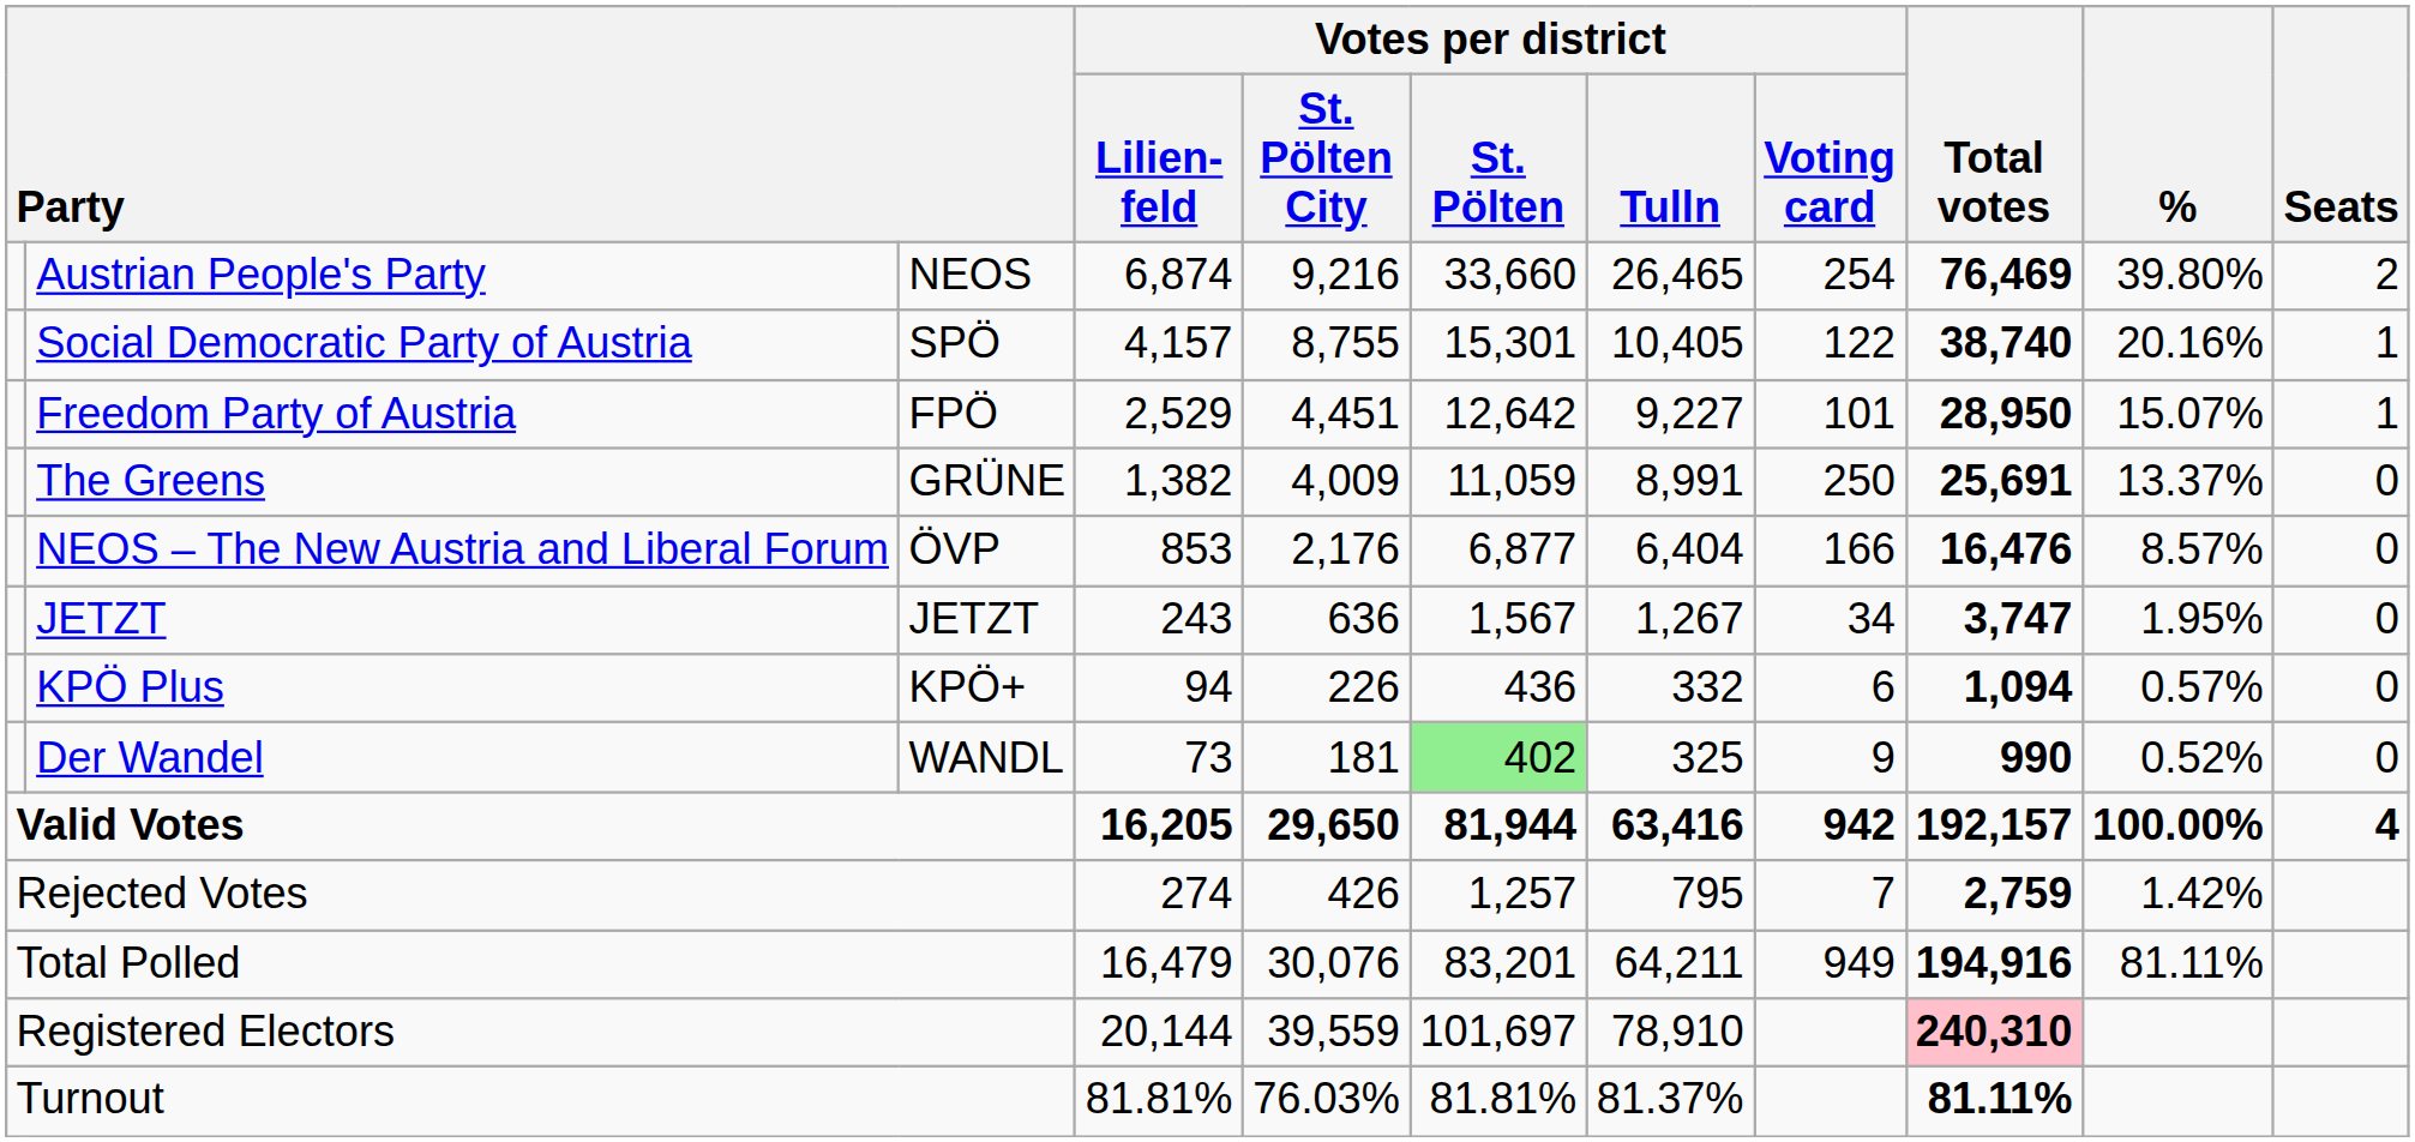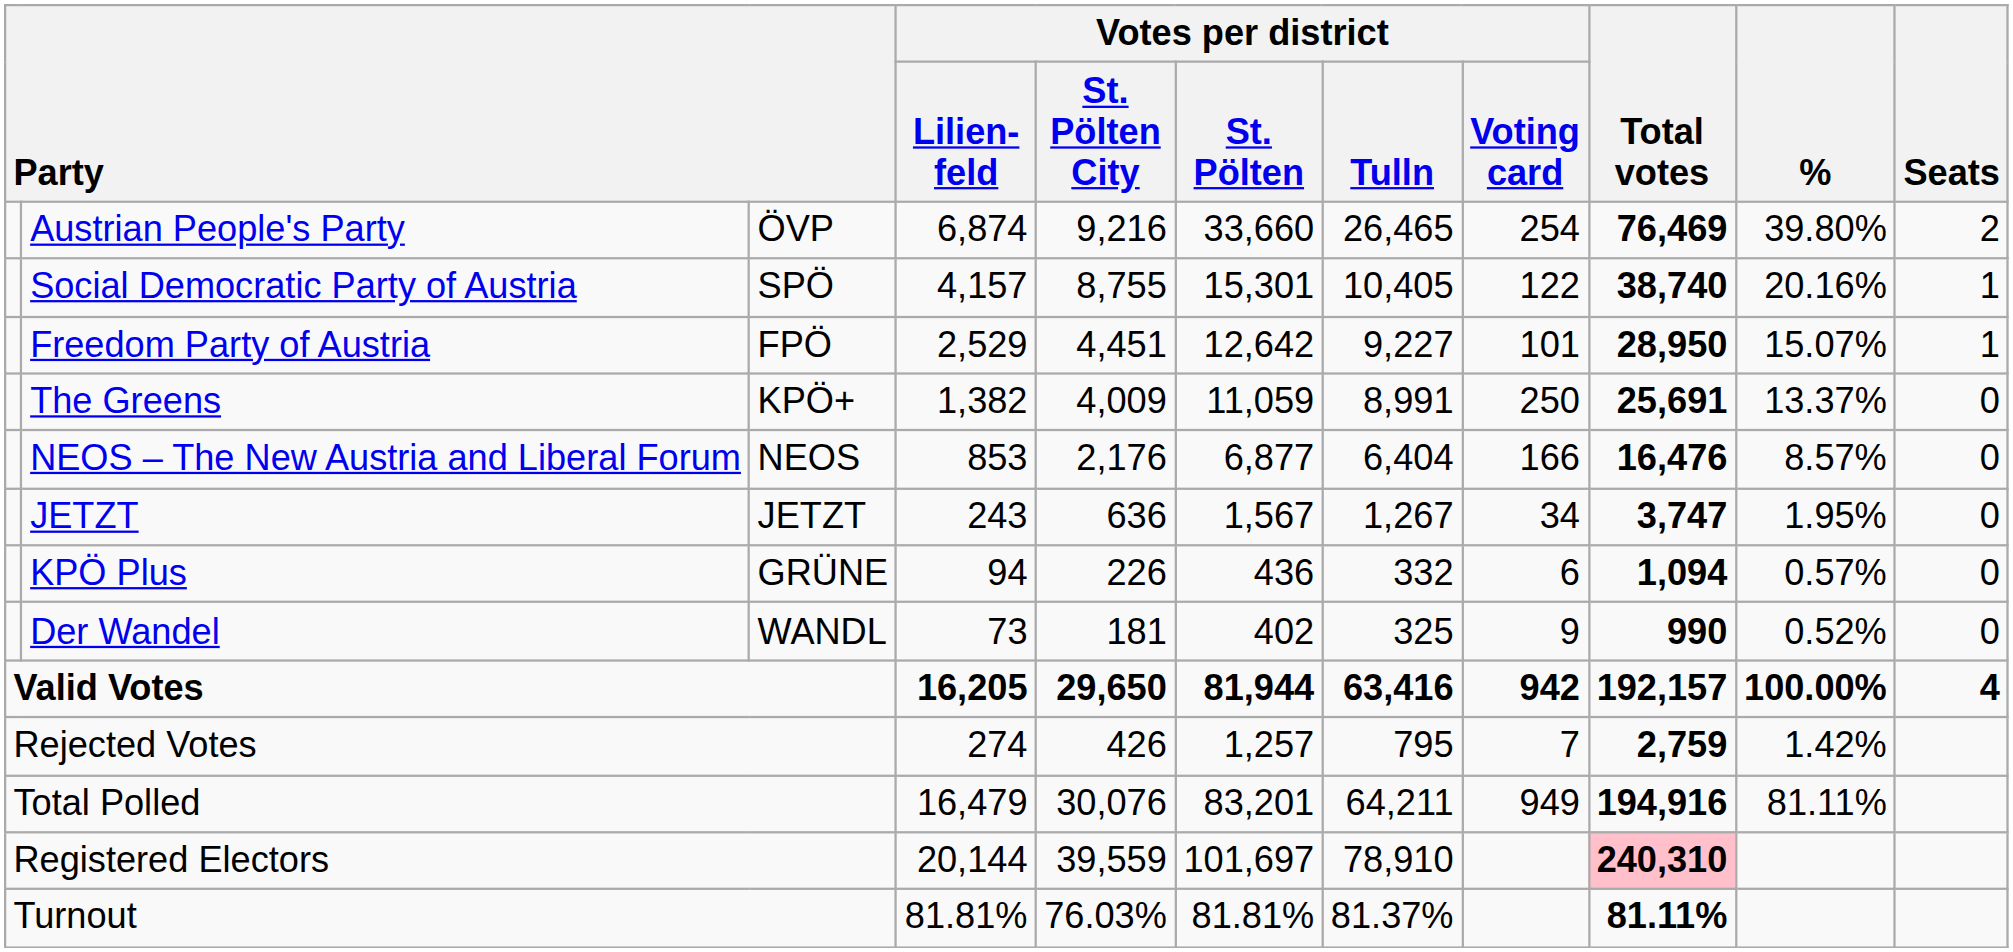 <table class="wikitable" border="1" style="text-align:right;">
 <tr>
 <th style="text-align:left;" valign=bottom rowspan=2 colspan=3>Party</th>
 <th colspan=5>Votes per district</th>
 <th align=center valign=bottom rowspan=2 width="50">Total<br>votes</th>
 <th align=center valign=bottom rowspan=2 width="50">%</th>
 <th align=center valign=bottom rowspan=2>Seats</th>
 </tr>
 <tr>
 <th align=center valign=bottom width="50"><a href='#'>Lilien-<br>feld</a></th>
 <th align=center valign=bottom width="50"><a href='#'>St.<br>Pölten<br>City</a></th>
 <th align=center valign=bottom width="50"><a href='#'>St.<br>Pölten</a></th>
 <th align=center valign=bottom width="50"><a href='#'>Tulln</a></th>
 <th align=center valign=bottom width="50"><a href='#'>Voting<br>card</a></th>
 </tr>
 <tr>
 <td></td>
 <td align=left><a href='#'>Austrian People's Party</a></td>
-<td align=left>NEOS</td>
+<td align=left>ÖVP</td>
 <td>6,874</td>
 <td>9,216</td>
 <td>33,660</td>
 <td>26,465</td>
 <td>254</td>
 <td><strong>76,469</strong></td>
 <td>39.80%</td>
 <td>2</td>
 </tr>
 <tr>
 <td></td>
 <td align=left><a href='#'>Social Democratic Party of Austria</a></td>
 <td align=left>SPÖ</td>
 <td>4,157</td>
 <td>8,755</td>
 <td>15,301</td>
 <td>10,405</td>
 <td>122</td>
 <td><strong>38,740</strong></td>
 <td>20.16%</td>
 <td>1</td>
 </tr>
 <tr>
 <td></td>
 <td align=left><a href='#'>Freedom Party of Austria</a></td>
 <td align=left>FPÖ</td>
 <td>2,529</td>
 <td>4,451</td>
 <td>12,642</td>
 <td>9,227</td>
 <td>101</td>
 <td><strong>28,950</strong></td>
 <td>15.07%</td>
 <td>1</td>
 </tr>
 <tr>
 <td></td>
 <td align=left><a href='#'>The Greens</a></td>
-<td align=left>GRÜNE</td>
+<td align=left>KPÖ+</td>
 <td>1,382</td>
 <td>4,009</td>
 <td>11,059</td>
 <td>8,991</td>
 <td>250</td>
 <td><strong>25,691</strong></td>
 <td>13.37%</td>
 <td>0</td>
 </tr>
 <tr>
 <td></td>
 <td align=left style="white-space: nowrap;"><a href='#'>NEOS – The New Austria and Liberal Forum</a></td>
-<td align=left>ÖVP</td>
+<td align=left>NEOS</td>
 <td>853</td>
 <td>2,176</td>
 <td>6,877</td>
 <td>6,404</td>
 <td>166</td>
 <td><strong>16,476</strong></td>
 <td>8.57%</td>
 <td>0</td>
 </tr>
 <tr>
 <td></td>
 <td align=left><a href='#'>JETZT</a></td>
 <td align=left>JETZT</td>
 <td>243</td>
 <td>636</td>
 <td>1,567</td>
 <td>1,267</td>
 <td>34</td>
 <td><strong>3,747</strong></td>
 <td>1.95%</td>
 <td>0</td>
 </tr>
 <tr>
 <td></td>
 <td align=left><a href='#'>KPÖ Plus</a></td>
-<td align=left>KPÖ+</td>
+<td align=left>GRÜNE</td>
 <td>94</td>
 <td>226</td>
 <td>436</td>
 <td>332</td>
 <td>6</td>
 <td><strong>1,094</strong></td>
 <td>0.57%</td>
 <td>0</td>
 </tr>
 <tr>
 <td></td>
 <td align=left><a href='#'>Der Wandel</a></td>
 <td align=left>WANDL</td>
 <td>73</td>
 <td>181</td>
-<td style="background: lightgreen;">402</td>
+<td>402</td>
 <td>325</td>
 <td>9</td>
 <td><strong>990</strong></td>
 <td>0.52%</td>
 <td>0</td>
 </tr>
 <tr style="font-weight:bold">
 <td align=left colspan=3>Valid Votes</td>
 <td>16,205</td>
 <td>29,650</td>
 <td>81,944</td>
 <td>63,416</td>
 <td>942</td>
 <td>192,157</td>
 <td>100.00%</td>
 <td>4</td>
 </tr>
 <tr>
 <td align=left colspan=3>Rejected Votes</td>
 <td>274</td>
 <td>426</td>
 <td>1,257</td>
 <td>795</td>
 <td>7</td>
 <td><strong>2,759</strong></td>
 <td>1.42%</td>
 <td></td>
 </tr>
 <tr>
 <td align=left colspan=3>Total Polled</td>
 <td>16,479</td>
 <td>30,076</td>
 <td>83,201</td>
 <td>64,211</td>
 <td>949</td>
 <td><strong>194,916</strong></td>
 <td>81.11%</td>
 <td></td>
 </tr>
 <tr>
 <td align=left colspan=3>Registered Electors</td>
 <td>20,144</td>
 <td>39,559</td>
 <td>101,697</td>
 <td>78,910</td>
 <td></td>
 <td style="background: pink;"><strong>240,310</strong></td>
 <td></td>
 <td></td>
 </tr>
 <tr>
 <td align=left colspan=3>Turnout</td>
 <td>81.81%</td>
 <td>76.03%</td>
 <td>81.81%</td>
 <td>81.37%</td>
 <td></td>
 <td><strong>81.11%</strong></td>
 <td></td>
 <td></td>
 </tr>
 </table>
